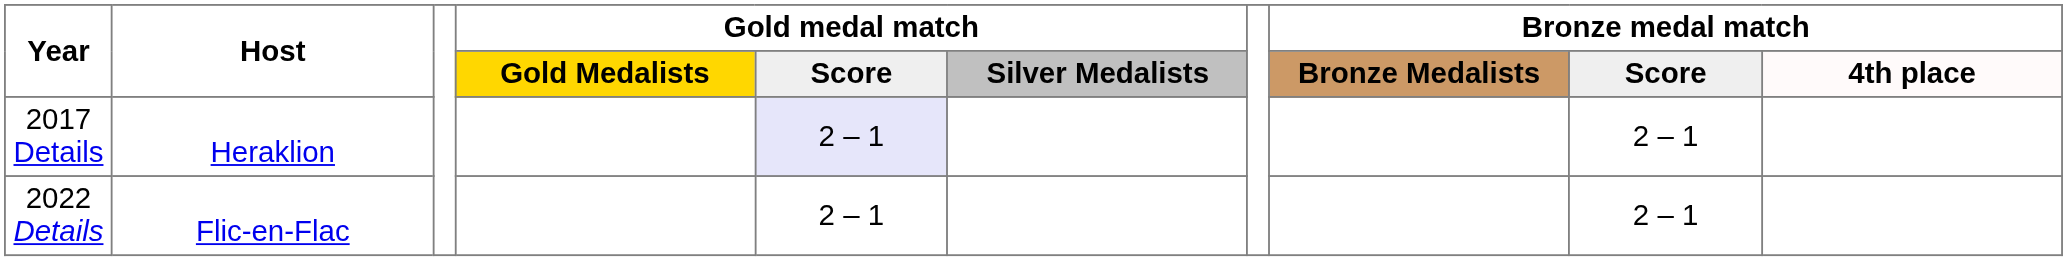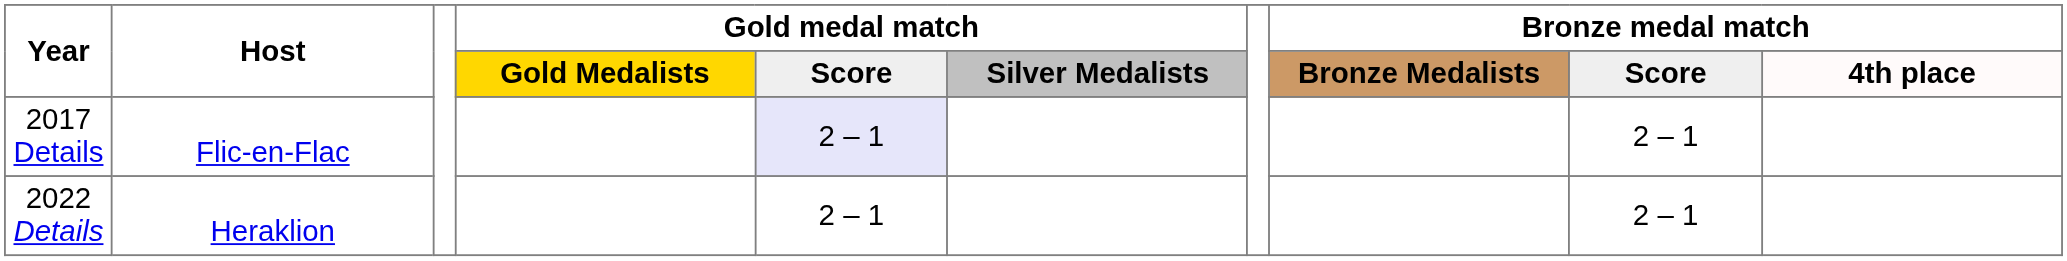 <table border=1 style="border-collapse:collapse; font-size:100%; text-align:center;" cellpadding=3 cellspacing=0>
 <tr>
 <th rowspan=2 width=5%>Year</th>
 <th rowspan=2 width=15%>Host</th>
 <th width=1% rowspan=4 bgcolor=ffffff></th>
 <th colspan=3>Gold medal match</th>
 <th width=1% rowspan=4 bgcolor=ffffff></th>
 <th colspan=3>Bronze medal match</th>
 </tr>
 <tr bgcolor=#efefef>
 <th width=14% bgcolor=#ffd700>Gold Medalists</th>
 <th width=9%>Score</th>
 <th width=14% bgcolor=#c0c0c0>Silver Medalists</th>
 <th width=14% bgcolor=#cc9966>Bronze Medalists</th>
 <th width=9%>Score</th>
 <th width=14% bgcolor=#fffafa>4th place</th>
 </tr>
 <tr #C1D8FF>
 <td>2017<br><a href='#'>Details</a></td>
-<td><br><a href='#'>Heraklion</a></td>
+<td><br><a href='#'>Flic-en-Flac</a></td>
 <td><strong></strong></td>
 <td style="background: lavender;">2 – 1</td>
 <td></td>
 <td></td>
 <td>2 – 1</td>
 <td></td>
 </tr>
 <tr>
 <td>2022<br><em><a href='#'>Details</a></em></td>
-<td><br><a href='#'>Flic-en-Flac</a></td>
+<td><br><a href='#'>Heraklion</a></td>
 <td><strong></strong></td>
 <td>2 – 1</td>
 <td></td>
 <td></td>
 <td>2 – 1</td>
 <td></td>
 </tr>
 </table>
